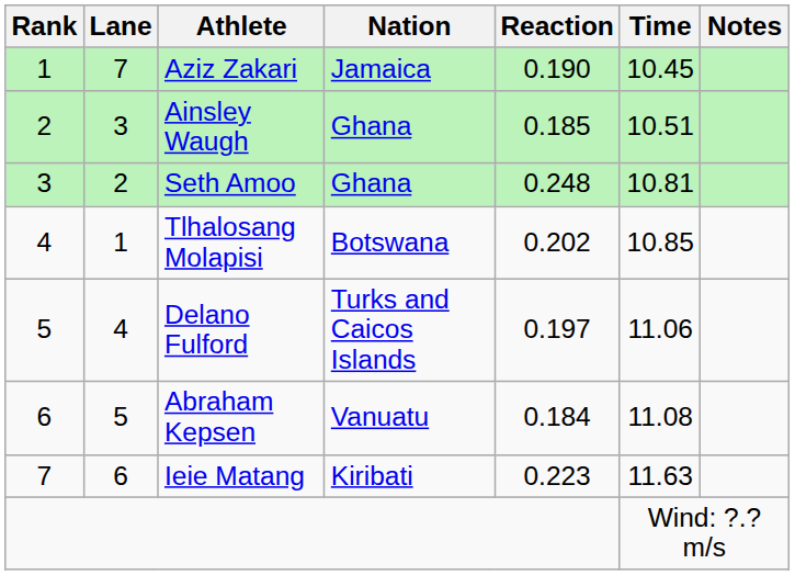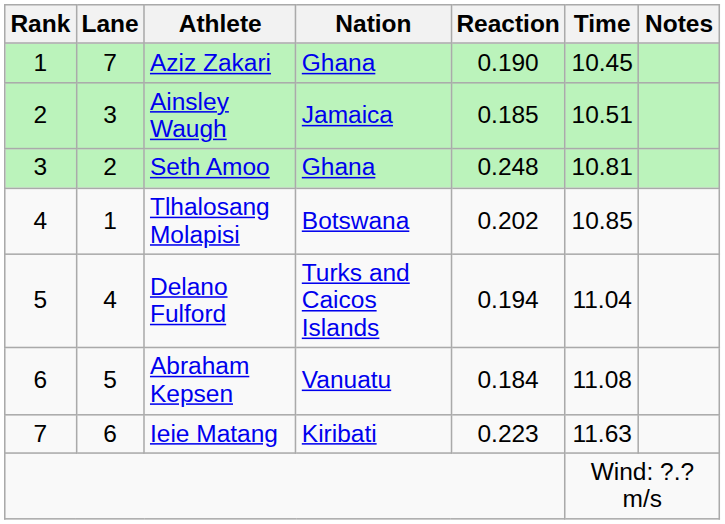 <table class="wikitable sortable" style="text-align:center;width: 75%">
 <tr>
 <th>Rank</th>
 <th>Lane</th>
 <th>Athlete</th>
 <th>Nation</th>
 <th>Reaction</th>
 <th>Time</th>
 <th>Notes</th>
 </tr>
 <tr bgcolor="#bbf3bb">
 <td>1</td>
 <td>7</td>
 <td align="left"><a href='#'>Aziz Zakari</a></td>
-<td align="left"> <a href='#'>Jamaica</a></td>
+<td align="left"> <a href='#'>Ghana</a></td>
 <td>0.190</td>
 <td>10.45</td>
 <td></td>
 </tr>
 <tr bgcolor="#bbf3bb">
 <td>2</td>
 <td>3</td>
 <td align="left"><a href='#'>Ainsley Waugh</a></td>
-<td align="left"> <a href='#'>Ghana</a></td>
+<td align="left"> <a href='#'>Jamaica</a></td>
 <td>0.185</td>
 <td>10.51</td>
 <td></td>
 </tr>
 <tr bgcolor="#bbf3bb">
 <td>3</td>
 <td>2</td>
 <td align="left"><a href='#'>Seth Amoo</a></td>
 <td align="left"> <a href='#'>Ghana</a></td>
 <td>0.248</td>
 <td>10.81</td>
 <td></td>
 </tr>
 <tr>
 <td>4</td>
 <td>1</td>
 <td align="left"><a href='#'>Tlhalosang Molapisi</a></td>
 <td align="left"> <a href='#'>Botswana</a></td>
 <td>0.202</td>
 <td>10.85</td>
 <td></td>
 </tr>
 <tr>
 <td>5</td>
 <td>4</td>
 <td align="left"><a href='#'>Delano Fulford</a></td>
 <td align="left"> <a href='#'>Turks and Caicos Islands</a></td>
-<td>0.197</td>
-<td>11.06</td>
+<td>0.194</td>
+<td>11.04</td>
 <td></td>
 </tr>
 <tr>
 <td>6</td>
 <td>5</td>
 <td align="left"><a href='#'>Abraham Kepsen</a></td>
 <td align="left"> <a href='#'>Vanuatu</a></td>
 <td>0.184</td>
 <td>11.08</td>
 <td></td>
 </tr>
 <tr>
 <td>7</td>
 <td>6</td>
 <td align="left"><a href='#'>Ieie Matang</a></td>
 <td align="left"> <a href='#'>Kiribati</a></td>
 <td>0.223</td>
 <td>11.63</td>
 <td></td>
 </tr>
 <tr>
 <td colspan="5"></td>
 <td colspan="2">Wind: ?.? m/s</td>
 </tr>
 </table>
